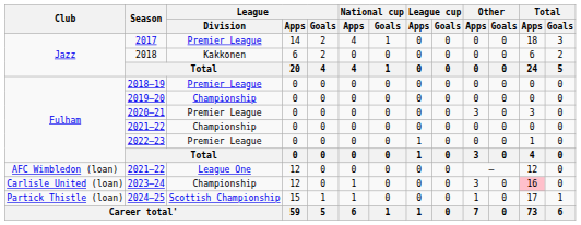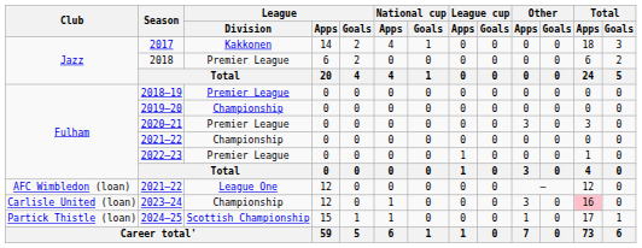 <table class="wikitable" style="text-align: center;">
 <tr>
 <th rowspan="2">Club</th>
 <th rowspan="2">Season</th>
 <th colspan="3">League</th>
 <th colspan="2">National cup</th>
 <th colspan="2">League cup</th>
 <th colspan="2">Other</th>
 <th colspan="2">Total</th>
 </tr>
 <tr>
 <th>Division</th>
 <th>Apps</th>
 <th>Goals</th>
 <th>Apps</th>
 <th>Goals</th>
 <th>Apps</th>
 <th>Goals</th>
 <th>Apps</th>
 <th>Goals</th>
 <th>Apps</th>
 <th>Goals</th>
 </tr>
 <tr>
 <td rowspan="3"><a href='#'>Jazz</a></td>
 <td><a href='#'>2017</a></td>
-<td><a href='#'>Premier League</a></td>
+<td><a href='#'>Kakkonen</a></td>
 <td>14</td>
 <td>2</td>
 <td>4</td>
 <td>1</td>
 <td>0</td>
 <td>0</td>
 <td>0</td>
 <td>0</td>
 <td>18</td>
 <td>3</td>
 </tr>
 <tr>
 <td>2018</td>
-<td>Kakkonen</td>
+<td>Premier League</td>
 <td>6</td>
 <td>2</td>
 <td>0</td>
 <td>0</td>
 <td>0</td>
 <td>0</td>
 <td>0</td>
 <td>0</td>
 <td>6</td>
 <td>2</td>
 </tr>
 <tr>
 <th colspan="2">Total</th>
 <th>20</th>
 <th>4</th>
 <th>4</th>
 <th>1</th>
 <th>0</th>
 <th>0</th>
 <th>0</th>
 <th>0</th>
 <th>24</th>
 <th>5</th>
 </tr>
 <tr>
 <td rowspan="6"><a href='#'>Fulham</a></td>
 <td><a href='#'>2018–19</a></td>
 <td><a href='#'>Premier League</a></td>
 <td>0</td>
 <td>0</td>
 <td>0</td>
 <td>0</td>
 <td>0</td>
 <td>0</td>
 <td>0</td>
 <td>0</td>
 <td>0</td>
 <td>0</td>
 </tr>
 <tr>
 <td><a href='#'>2019–20</a></td>
 <td><a href='#'>Championship</a></td>
 <td>0</td>
 <td>0</td>
 <td>0</td>
 <td>0</td>
 <td>0</td>
 <td>0</td>
 <td>0</td>
 <td>0</td>
 <td>0</td>
 <td>0</td>
 </tr>
 <tr>
 <td><a href='#'>2020–21</a></td>
 <td>Premier League</td>
 <td>0</td>
 <td>0</td>
 <td>0</td>
 <td>0</td>
 <td>0</td>
 <td>0</td>
 <td>3</td>
 <td>0</td>
 <td>3</td>
 <td>0</td>
 </tr>
 <tr>
 <td><a href='#'>2021–22</a></td>
 <td>Championship</td>
 <td>0</td>
 <td>0</td>
 <td>0</td>
 <td>0</td>
 <td>0</td>
 <td>0</td>
 <td>0</td>
 <td>0</td>
 <td>0</td>
 <td>0</td>
 </tr>
 <tr>
 <td><a href='#'>2022–23</a></td>
 <td>Premier League</td>
 <td>0</td>
 <td>0</td>
 <td>0</td>
 <td>0</td>
 <td>1</td>
 <td>0</td>
 <td>0</td>
 <td>0</td>
 <td>1</td>
 <td>0</td>
 </tr>
 <tr>
 <th colspan="2">Total</th>
 <th>0</th>
 <th>0</th>
 <th>0</th>
 <th>0</th>
 <th>1</th>
 <th>0</th>
 <th>3</th>
 <th>0</th>
 <th>4</th>
 <th>0</th>
 </tr>
 <tr>
 <td><a href='#'>AFC Wimbledon</a> (loan)</td>
 <td><a href='#'>2021–22</a></td>
 <td><a href='#'>League One</a></td>
 <td>12</td>
 <td>0</td>
 <td>0</td>
 <td>0</td>
 <td>0</td>
 <td>0</td>
 <td colspan=2>–</td>
 <td>12</td>
 <td>0</td>
 </tr>
 <tr>
 <td><a href='#'>Carlisle United</a> (loan)</td>
 <td><a href='#'>2023–24</a></td>
 <td>Championship</td>
 <td>12</td>
 <td>0</td>
 <td>1</td>
 <td>0</td>
 <td>0</td>
 <td>0</td>
 <td>3</td>
 <td>0</td>
 <td style="background: pink;">16</td>
 <td>0</td>
 </tr>
 <tr>
 <td><a href='#'>Partick Thistle</a> (loan)</td>
 <td><a href='#'>2024–25</a></td>
 <td><a href='#'>Scottish Championship</a></td>
 <td>15</td>
 <td>1</td>
 <td>1</td>
 <td>0</td>
 <td>0</td>
 <td>0</td>
 <td>1</td>
 <td>0</td>
 <td>17</td>
 <td>1</td>
 </tr>
 <tr>
 <th colspan="3">Career total'</th>
 <th>59</th>
 <th>5</th>
 <th>6</th>
 <th>1</th>
 <th>1</th>
 <th>0</th>
 <th>7</th>
 <th>0</th>
 <th>73</th>
 <th>6</th>
 </tr>
 </table>
